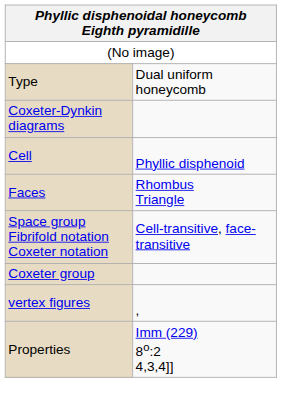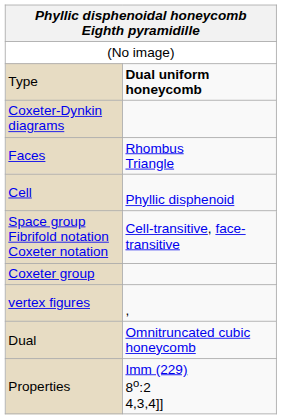 <table class="wikitable" align="right" style="margin-left:10px" width="320">
 <tr>
 <th bgcolor=#e7dcc3 colspan=2><em>Phyllic disphenoidal honeycomb</em><br><em>Eighth pyramidille</em></th>
 </tr>
 <tr>
 <td bgcolor=#ffffff align=center colspan=2>(No image)</td>
 </tr>
 <tr>
 <td bgcolor=#e7dcc3>Type</td>
-<td>Dual uniform honeycomb</td>
+<td><strong>Dual uniform honeycomb</strong></td>
 </tr>
 <tr>
 <td bgcolor=#e7dcc3><a href='#'>Coxeter-Dynkin diagrams</a></td>
 <td></td>
 </tr>
 <tr>
+<td bgcolor=#e7dcc3><a href='#'>Faces</a></td>
+<td><a href='#'>Rhombus</a><br><a href='#'>Triangle</a></td>
+</tr>
+<tr>
 <td bgcolor=#e7dcc3><a href='#'>Cell</a></td>
 <td><br><a href='#'>Phyllic disphenoid</a></td>
-</tr>
-<tr>
-<td bgcolor=#e7dcc3><a href='#'>Faces</a></td>
-<td><a href='#'>Rhombus</a><br><a href='#'>Triangle</a></td>
 </tr>
 <tr>
 <td bgcolor=#e7dcc3><a href='#'>Space group</a><br><a href='#'>Fibrifold notation</a><br><a href='#'>Coxeter notation</a></td>
 <td><a href='#'>Cell-transitive</a>, <a href='#'>face-transitive</a></td>
 </tr>
 <tr>
 <td bgcolor=#e7dcc3><a href='#'>Coxeter group</a></td>
 <td></td>
 </tr>
 <tr>
 <td bgcolor=#e7dcc3><a href='#'>vertex figures</a></td>
 <td><br>, </td>
 </tr>
 <tr>
+<td bgcolor=#e7dcc3>Dual</td>
+<td><a href='#'>Omnitruncated cubic honeycomb</a></td>
+</tr>
+<tr>
 <td bgcolor=#e7dcc3>Properties</td>
 <td><a href='#'>Imm (229)</a><br>8<sup>o</sup>:2<br>4,3,4]]</td>
 </tr>
 </table>
